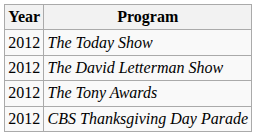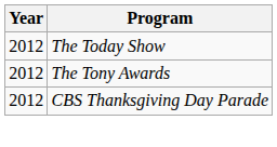 <table class="wikitable">
 <tr>
 <th>Year</th>
 <th>Program</th>
 </tr>
 <tr>
 <td>2012</td>
 <td><em>The Today Show</em></td>
 </tr>
 <tr>
 <td>2012</td>
-<td><em>The David Letterman Show</em></td>
-</tr>
-<tr>
-<td>2012</td>
 <td><em>The Tony Awards</em></td>
 </tr>
 <tr>
 <td>2012</td>
 <td><em>CBS Thanksgiving Day Parade</em></td>
 </tr>
 </table>
